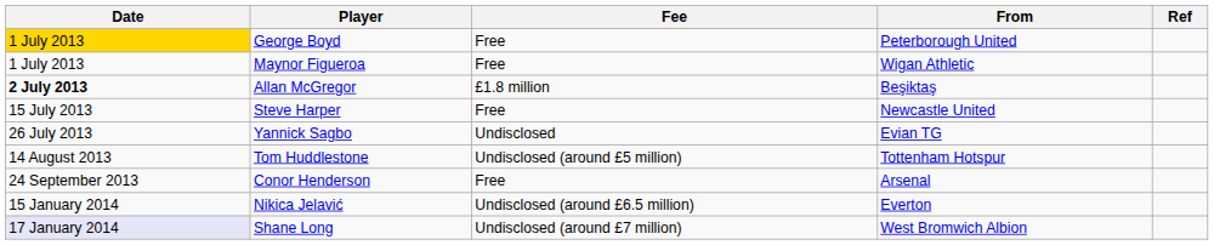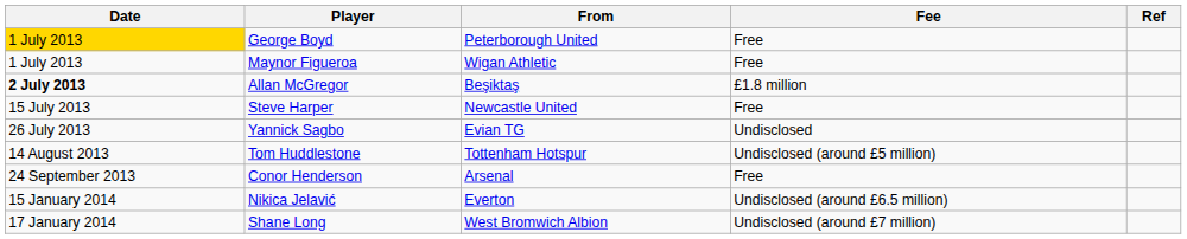 <table class="wikitable" style="text-align:center; font-size:95%;width:98%; text-align:left">
 <tr>
 <th>Date</th>
 <th>Player</th>
+<th>From</th>
 <th>Fee</th>
-<th>From</th>
 <th>Ref</th>
 </tr>
 <tr>
 <td style="background: gold;">1 July 2013</td>
 <td> <a href='#'>George Boyd</a></td>
+<td> <a href='#'>Peterborough United</a></td>
 <td>Free</td>
-<td> <a href='#'>Peterborough United</a></td>
 <td></td>
 </tr>
 <tr>
 <td>1 July 2013</td>
 <td> <a href='#'>Maynor Figueroa</a></td>
+<td> <a href='#'>Wigan Athletic</a></td>
 <td>Free</td>
-<td> <a href='#'>Wigan Athletic</a></td>
 <td></td>
 </tr>
 <tr>
 <td><strong>2 July 2013</strong></td>
 <td> <a href='#'>Allan McGregor</a></td>
+<td> <a href='#'>Beşiktaş</a></td>
 <td>£1.8 million</td>
-<td> <a href='#'>Beşiktaş</a></td>
 <td></td>
 </tr>
 <tr>
 <td>15 July 2013</td>
 <td> <a href='#'>Steve Harper</a></td>
+<td> <a href='#'>Newcastle United</a></td>
 <td>Free</td>
-<td> <a href='#'>Newcastle United</a></td>
 <td></td>
 </tr>
 <tr>
 <td>26 July 2013</td>
 <td> <a href='#'>Yannick Sagbo</a></td>
+<td> <a href='#'>Evian TG</a></td>
 <td>Undisclosed</td>
-<td> <a href='#'>Evian TG</a></td>
 <td></td>
 </tr>
 <tr>
 <td>14 August 2013</td>
 <td> <a href='#'>Tom Huddlestone</a></td>
+<td> <a href='#'>Tottenham Hotspur</a></td>
 <td>Undisclosed (around £5 million)</td>
-<td> <a href='#'>Tottenham Hotspur</a></td>
 <td></td>
 </tr>
 <tr>
 <td>24 September 2013</td>
 <td> <a href='#'>Conor Henderson</a></td>
+<td> <a href='#'>Arsenal</a></td>
 <td>Free</td>
-<td> <a href='#'>Arsenal</a></td>
 <td></td>
 </tr>
 <tr>
 <td>15 January 2014</td>
 <td> <a href='#'>Nikica Jelavić</a></td>
+<td> <a href='#'>Everton</a></td>
 <td>Undisclosed (around £6.5 million)</td>
-<td> <a href='#'>Everton</a></td>
 <td></td>
 </tr>
 <tr>
-<td style="background: lavender;">17 January 2014</td>
+<td>17 January 2014</td>
 <td> <a href='#'>Shane Long</a></td>
+<td> <a href='#'>West Bromwich Albion</a></td>
 <td>Undisclosed (around £7 million)</td>
-<td> <a href='#'>West Bromwich Albion</a></td>
 <td></td>
 </tr>
 </table>
